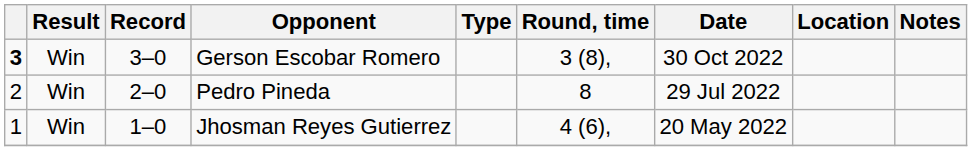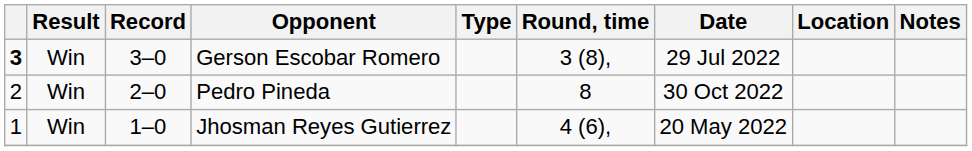 <table class="wikitable" style="text-align:center">
 <tr>
 <th></th>
 <th>Result</th>
 <th>Record</th>
 <th>Opponent</th>
 <th>Type</th>
 <th>Round, time</th>
 <th>Date</th>
 <th>Location</th>
 <th>Notes</th>
 </tr>
 <tr>
 <td><strong>3</strong></td>
 <td>Win</td>
 <td>3–0</td>
 <td style="text-align:left;">Gerson Escobar Romero</td>
 <td></td>
 <td>3 (8), </td>
-<td>30 Oct 2022</td>
+<td>29 Jul 2022</td>
 <td style="text-align:left;"></td>
 <td></td>
 </tr>
 <tr>
 <td>2</td>
 <td>Win</td>
 <td>2–0</td>
 <td style="text-align:left;">Pedro Pineda</td>
 <td></td>
 <td>8</td>
-<td>29 Jul 2022</td>
+<td>30 Oct 2022</td>
 <td style="text-align:left;"></td>
 <td></td>
 </tr>
 <tr>
 <td>1</td>
 <td>Win</td>
 <td>1–0</td>
 <td style="text-align:left;">Jhosman Reyes Gutierrez</td>
 <td></td>
 <td>4 (6), </td>
 <td>20 May 2022</td>
 <td style="text-align:left;"></td>
 <td></td>
 </tr>
 <tr>
 </tr>
 </table>
